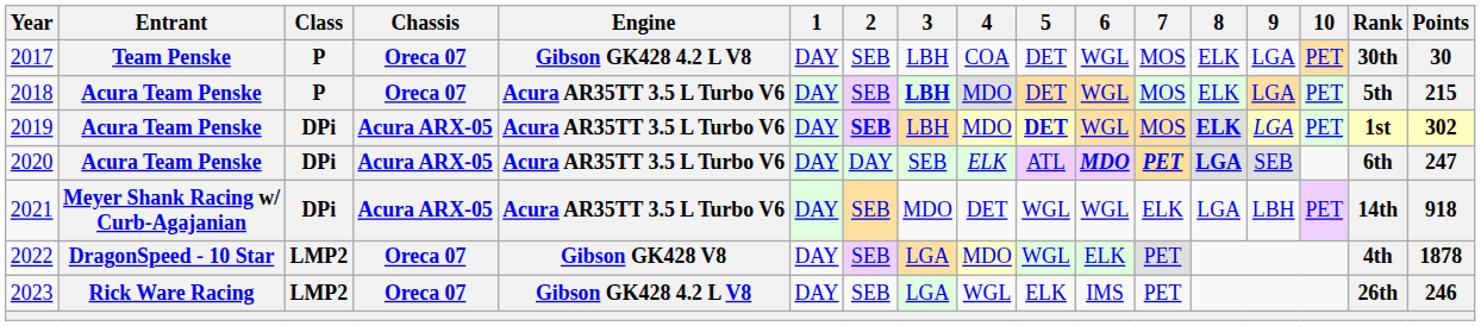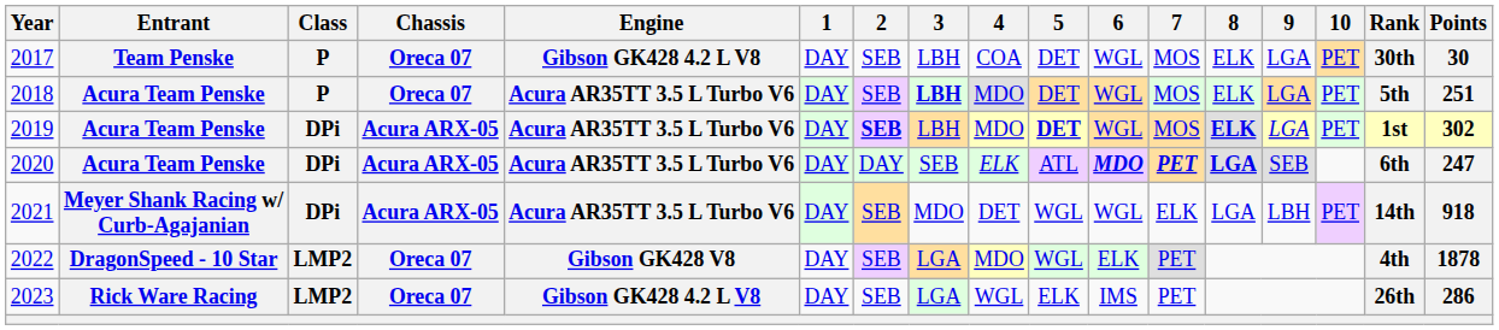 <table class="wikitable" style="text-align:center; font-size:85%">
 <tr>
 <th>Year</th>
 <th>Entrant</th>
 <th>Class</th>
 <th>Chassis</th>
 <th>Engine</th>
 <th>1</th>
 <th>2</th>
 <th>3</th>
 <th>4</th>
 <th>5</th>
 <th>6</th>
 <th>7</th>
 <th>8</th>
 <th>9</th>
 <th>10</th>
 <th>Rank</th>
 <th>Points</th>
 </tr>
 <tr>
 <td><a href='#'>2017</a></td>
 <th nowrap><a href='#'>Team Penske</a></th>
 <th>P</th>
 <th nowrap><a href='#'>Oreca 07</a></th>
 <th nowrap><a href='#'>Gibson</a> GK428 4.2 L V8</th>
 <td><a href='#'>DAY</a></td>
 <td><a href='#'>SEB</a></td>
 <td><a href='#'>LBH</a></td>
 <td><a href='#'>COA</a></td>
 <td><a href='#'>DET</a></td>
 <td><a href='#'>WGL</a></td>
 <td><a href='#'>MOS</a></td>
 <td><a href='#'>ELK</a></td>
 <td><a href='#'>LGA</a></td>
 <td style="background:#FFDF9F;"><a href='#'>PET</a><br></td>
 <th>30th</th>
 <th>30</th>
 </tr>
 <tr>
 <td><a href='#'>2018</a></td>
 <th nowrap><a href='#'>Acura Team Penske</a></th>
 <th>P</th>
 <th nowrap><a href='#'>Oreca 07</a></th>
 <th nowrap><a href='#'>Acura</a> AR35TT 3.5 L Turbo V6</th>
 <td style="background:#DFFFDF;"><a href='#'>DAY</a><br></td>
 <td style="background:#EFCFFF;"><a href='#'>SEB</a><br></td>
 <td style="background:#DFFFDF;"><strong><a href='#'>LBH</a></strong><br></td>
 <td style="background:#DFDFDF;"><a href='#'>MDO</a><br></td>
 <td style="background:#FFDF9F;"><a href='#'>DET</a><br></td>
 <td style="background:#FFDF9F;"><a href='#'>WGL</a><br></td>
 <td style="background:#DFFFDF;"><a href='#'>MOS</a><br></td>
 <td style="background:#DFFFDF;"><a href='#'>ELK</a><br></td>
 <td style="background:#FFDF9F;"><a href='#'>LGA</a><br></td>
 <td style="background:#DFFFDF;"><a href='#'>PET</a><br></td>
 <th>5th</th>
-<th>215</th>
+<th>251</th>
 </tr>
 <tr>
 <td><a href='#'>2019</a></td>
 <th nowrap><a href='#'>Acura Team Penske</a></th>
 <th>DPi</th>
 <th nowrap><a href='#'>Acura ARX-05</a></th>
 <th nowrap><a href='#'>Acura</a> AR35TT 3.5 L Turbo V6</th>
 <td style="background:#DFFFDF;"><a href='#'>DAY</a><br></td>
 <td style="background:#EFCFFF;"><strong><a href='#'>SEB</a></strong><br></td>
 <td style="background:#FFDF9F;"><a href='#'>LBH</a><br></td>
 <td style="background:#FFFFBF;"><a href='#'>MDO</a><br></td>
 <td style="background:#FFFFBF;"><strong><a href='#'>DET</a></strong><br></td>
 <td style="background:#FFDF9F;"><a href='#'>WGL</a><br></td>
 <td style="background:#FFDF9F;"><a href='#'>MOS</a><br></td>
 <td style="background:#DFDFDF;"><strong><a href='#'>ELK</a></strong><br></td>
 <td style="background:#FFFFBF;"><em><a href='#'>LGA</a></em><br></td>
 <td style="background:#DFFFDF;"><a href='#'>PET</a><br></td>
 <th style="background:#FFFFBF;">1st</th>
 <th style="background:#FFFFBF;">302</th>
 </tr>
 <tr>
 <td><a href='#'>2020</a></td>
 <th nowrap><a href='#'>Acura Team Penske</a></th>
 <th>DPi</th>
 <th nowrap><a href='#'>Acura ARX-05</a></th>
 <th nowrap><a href='#'>Acura</a> AR35TT 3.5 L Turbo V6</th>
 <td style="background:#DFFFDF;"><a href='#'>DAY</a><br></td>
 <td style="background:#DFFFDF;"><a href='#'>DAY</a><br></td>
 <td style="background:#DFFFDF;"><a href='#'>SEB</a><br></td>
 <td style="background:#DFFFDF;"><em><a href='#'>ELK</a></em><br></td>
 <td style="background:#EFCFFF;"><a href='#'>ATL</a><br></td>
 <td style="background:#EFCFFF;"><strong><em><a href='#'>MDO</a></em></strong><br></td>
 <td style="background:#FFDF9F;"><strong><em><a href='#'>PET</a></em></strong><br></td>
 <td style="background:#DFDFDF;"><strong><a href='#'>LGA</a></strong><br></td>
 <td style="background:#DFDFDF;"><a href='#'>SEB</a><br></td>
 <td></td>
 <th>6th</th>
 <th>247</th>
 </tr>
 <tr>
 <td><a href='#'>2021</a></td>
 <th nowrap><a href='#'>Meyer Shank Racing</a> w/ <br><a href='#'>Curb-Agajanian</a></th>
 <th>DPi</th>
 <th nowrap><a href='#'>Acura ARX-05</a></th>
 <th nowrap><a href='#'>Acura</a> AR35TT 3.5 L Turbo V6</th>
 <td style="background:#DFFFDF;"><a href='#'>DAY</a><br></td>
 <td style="background:#FFDF9F;"><a href='#'>SEB</a><br></td>
 <td><a href='#'>MDO</a></td>
 <td><a href='#'>DET</a></td>
 <td><a href='#'>WGL</a></td>
 <td><a href='#'>WGL</a></td>
 <td><a href='#'>ELK</a></td>
 <td><a href='#'>LGA</a></td>
 <td><a href='#'>LBH</a></td>
 <td style="background:#EFCFFF;"><a href='#'>PET</a><br></td>
 <th>14th</th>
 <th>918</th>
 </tr>
 <tr>
 <td><a href='#'>2022</a></td>
 <th nowrap><a href='#'>DragonSpeed - 10 Star</a></th>
 <th>LMP2</th>
 <th nowrap><a href='#'>Oreca 07</a></th>
 <th nowrap><a href='#'>Gibson</a> GK428 V8</th>
 <td><a href='#'>DAY</a></td>
 <td style="background:#EFCFFF;"><a href='#'>SEB</a><br></td>
 <td style="background:#FFDF9F;"><a href='#'>LGA</a><br></td>
 <td style="background:#FFFFBF;"><a href='#'>MDO</a><br></td>
 <td style="background:#DFFFDF;"><a href='#'>WGL</a><br></td>
 <td style="background:#DFFFDF;"><a href='#'>ELK</a><br></td>
 <td style="background:#DFDFDF;"><a href='#'>PET</a><br></td>
 <td colspan=3></td>
 <th>4th</th>
 <th>1878</th>
 </tr>
 <tr>
 <td><a href='#'>2023</a></td>
 <th nowrap><a href='#'>Rick Ware Racing</a></th>
 <th>LMP2</th>
 <th nowrap><a href='#'>Oreca 07</a></th>
 <th nowrap><a href='#'>Gibson</a> GK428 4.2 L <a href='#'>V8</a></th>
 <td><a href='#'>DAY</a></td>
 <td><a href='#'>SEB</a></td>
 <td style="background:#DFFFDF;"><a href='#'>LGA</a><br></td>
 <td><a href='#'>WGL</a></td>
 <td><a href='#'>ELK</a></td>
 <td><a href='#'>IMS</a></td>
 <td><a href='#'>PET</a></td>
 <td colspan=3></td>
 <th>26th</th>
-<th>246</th>
+<th>286</th>
 </tr>
 <tr>
 <th colspan="17"></th>
 </tr>
 </table>
